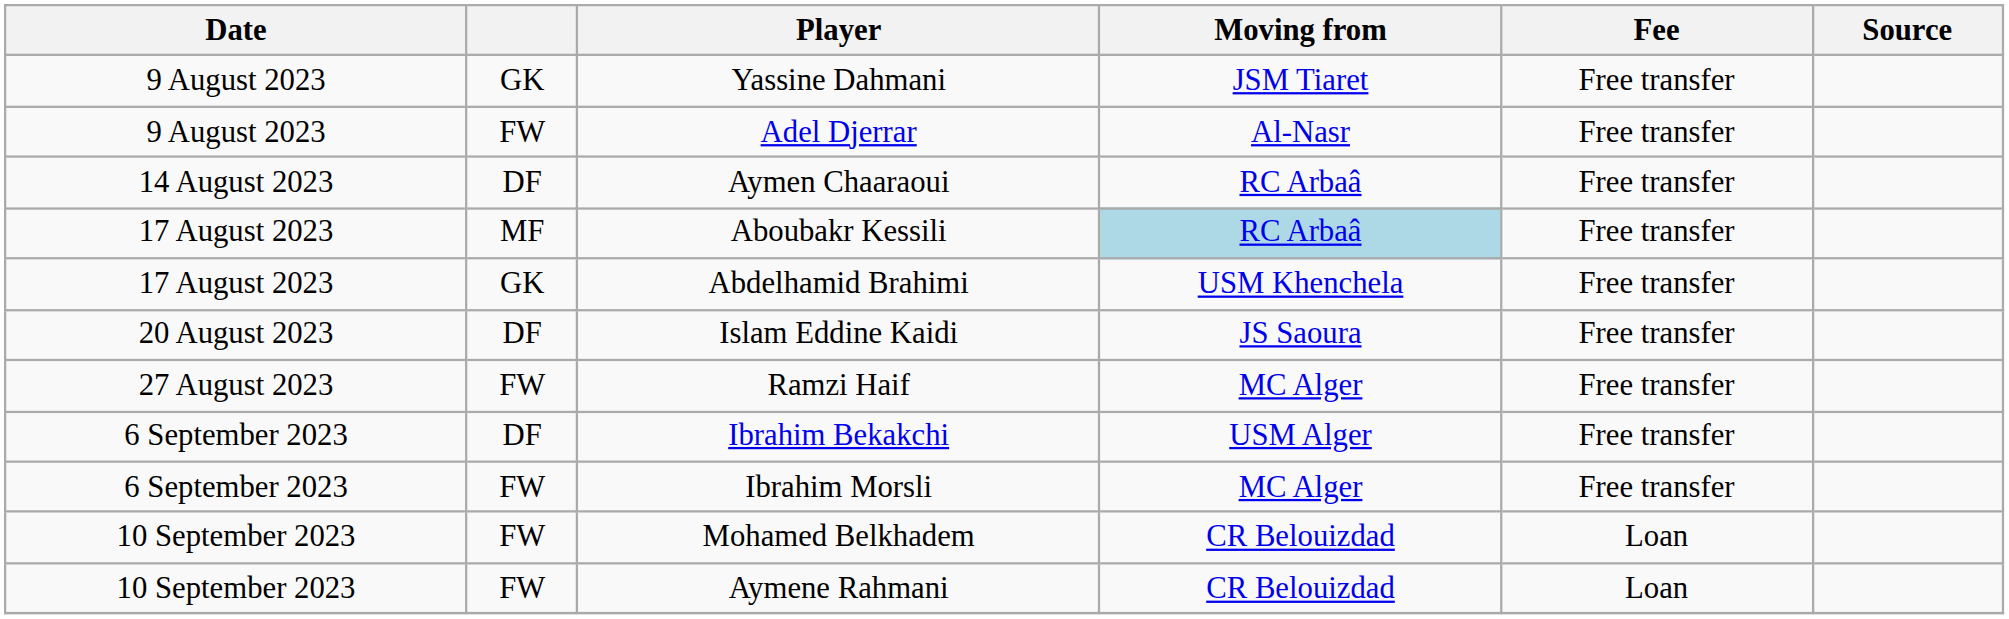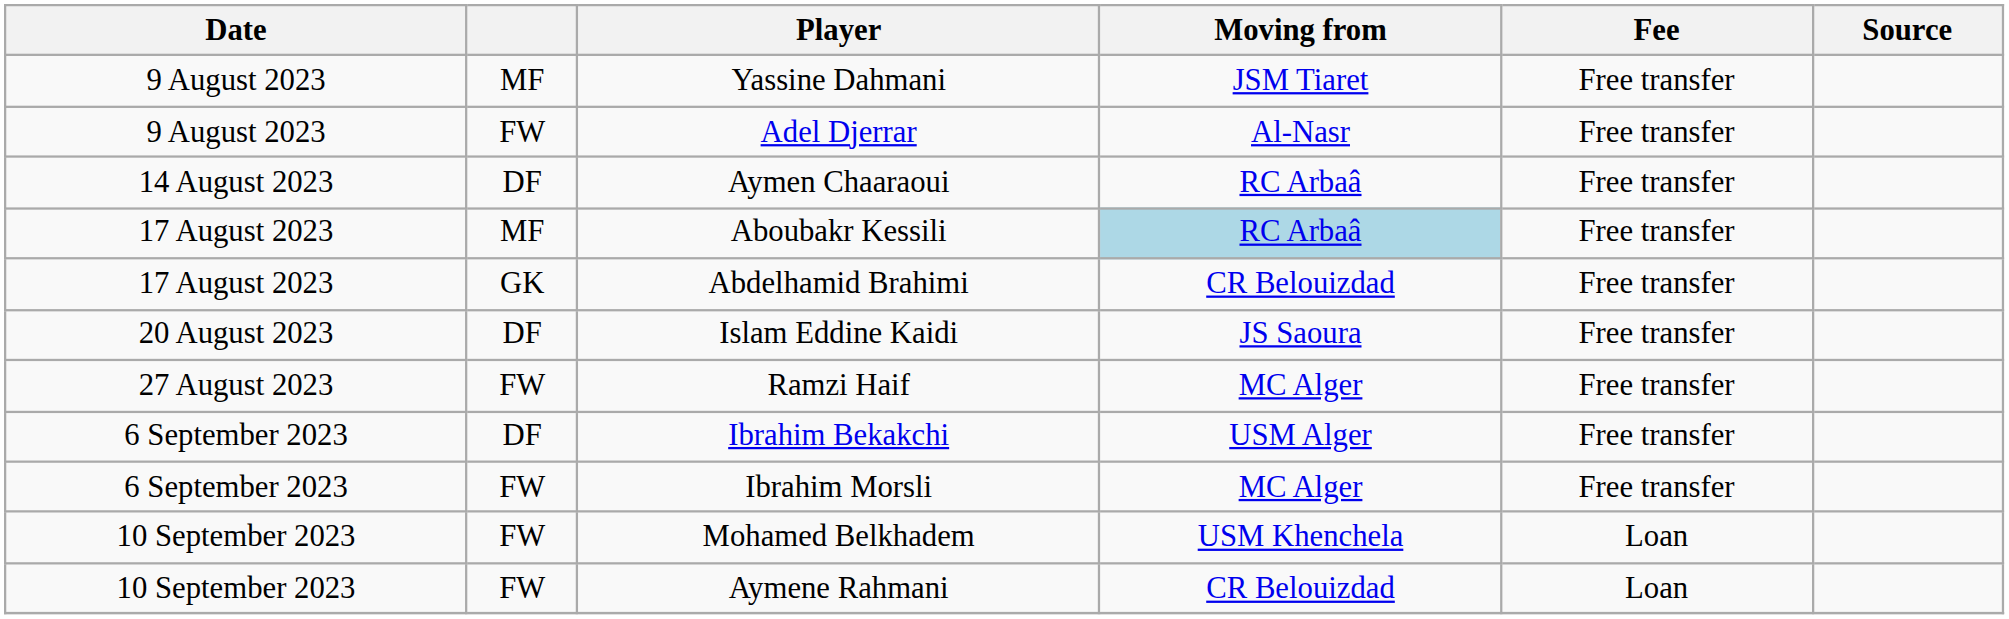 <table class="wikitable sortable" style="width:70%; text-align:center; font-size:85%; text-align:centre;">
 <tr>
 <th>Date</th>
 <th></th>
 <th>Player</th>
 <th>Moving from</th>
 <th>Fee</th>
 <th>Source</th>
 </tr>
 <tr>
 <td>9 August 2023</td>
-<td>GK</td>
+<td>MF</td>
 <td> Yassine Dahmani</td>
 <td><a href='#'>JSM Tiaret</a></td>
 <td>Free transfer</td>
 <td></td>
 </tr>
 <tr>
 <td>9 August 2023</td>
 <td>FW</td>
 <td> <a href='#'>Adel Djerrar</a></td>
 <td> <a href='#'>Al-Nasr</a></td>
 <td>Free transfer</td>
 <td></td>
 </tr>
 <tr>
 <td>14 August 2023</td>
 <td>DF</td>
 <td> Aymen Chaaraoui</td>
 <td><a href='#'>RC Arbaâ</a></td>
 <td>Free transfer</td>
 <td></td>
 </tr>
 <tr>
 <td>17 August 2023</td>
 <td>MF</td>
 <td> Aboubakr Kessili</td>
 <td style="background: lightblue;"><a href='#'>RC Arbaâ</a></td>
 <td>Free transfer</td>
 <td></td>
 </tr>
 <tr>
 <td>17 August 2023</td>
 <td>GK</td>
 <td> Abdelhamid Brahimi</td>
-<td><a href='#'>USM Khenchela</a></td>
+<td><a href='#'>CR Belouizdad</a></td>
 <td>Free transfer</td>
 <td></td>
 </tr>
 <tr>
 <td>20 August 2023</td>
 <td>DF</td>
 <td> Islam Eddine Kaidi</td>
 <td><a href='#'>JS Saoura</a></td>
 <td>Free transfer</td>
 <td></td>
 </tr>
 <tr>
 <td>27 August 2023</td>
 <td>FW</td>
 <td> Ramzi Haif</td>
 <td><a href='#'>MC Alger</a></td>
 <td>Free transfer</td>
 <td></td>
 </tr>
 <tr>
 <td>6 September 2023</td>
 <td>DF</td>
 <td> <a href='#'>Ibrahim Bekakchi</a></td>
 <td><a href='#'>USM Alger</a></td>
 <td>Free transfer</td>
 <td></td>
 </tr>
 <tr>
 <td>6 September 2023</td>
 <td>FW</td>
 <td> Ibrahim Morsli</td>
 <td><a href='#'>MC Alger</a></td>
 <td>Free transfer</td>
 <td></td>
 </tr>
 <tr>
 <td>10 September 2023</td>
 <td>FW</td>
 <td> Mohamed Belkhadem</td>
-<td><a href='#'>CR Belouizdad</a></td>
+<td><a href='#'>USM Khenchela</a></td>
 <td>Loan</td>
 <td></td>
 </tr>
 <tr>
 <td>10 September 2023</td>
 <td>FW</td>
 <td> Aymene Rahmani</td>
 <td><a href='#'>CR Belouizdad</a></td>
 <td>Loan</td>
 <td></td>
 </tr>
 <tr>
 </tr>
 </table>
